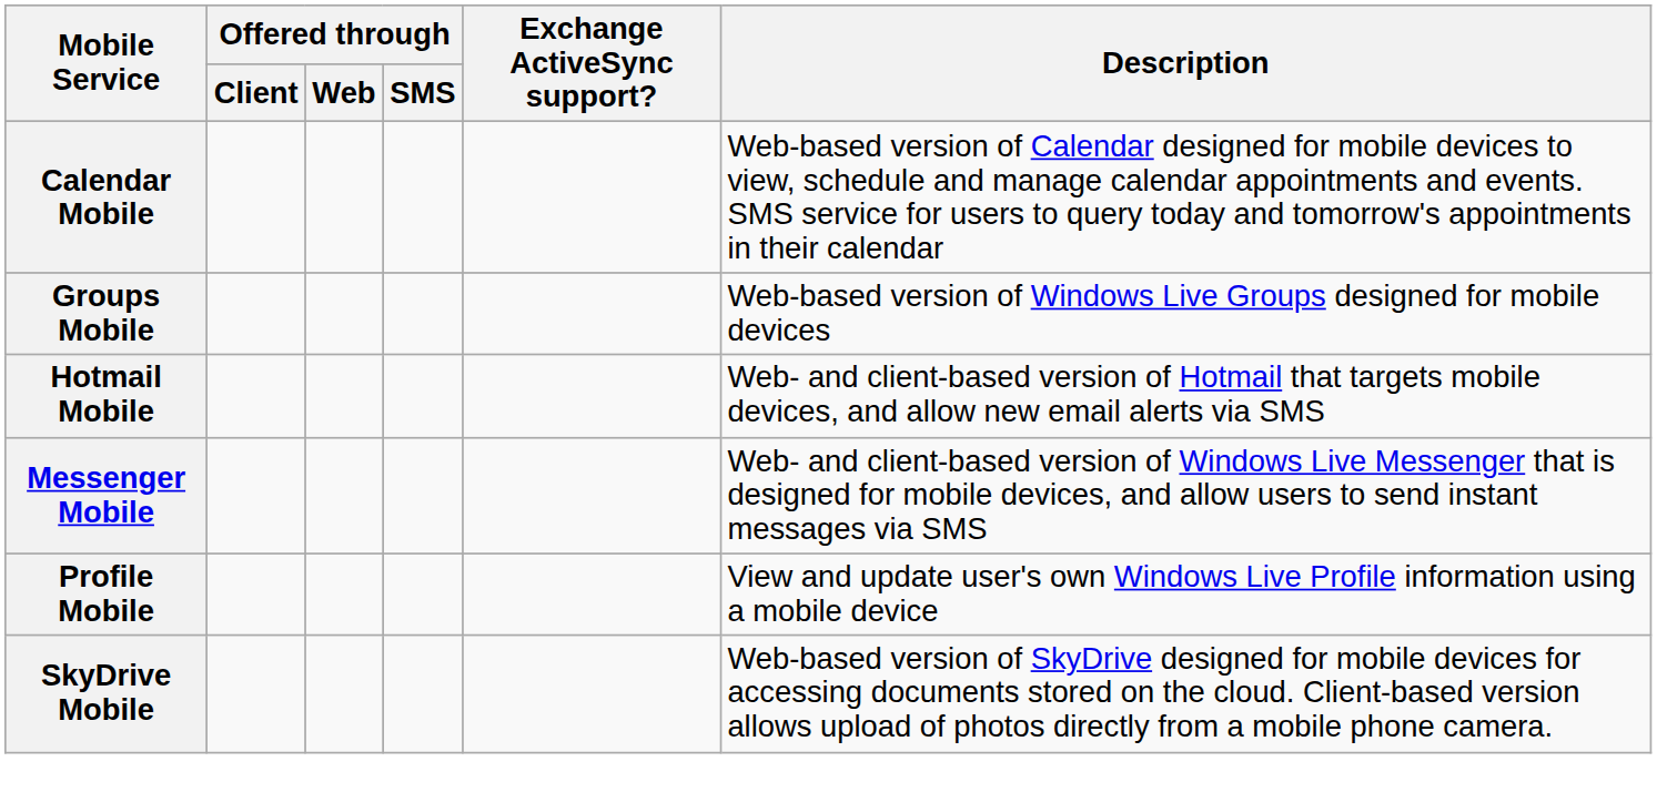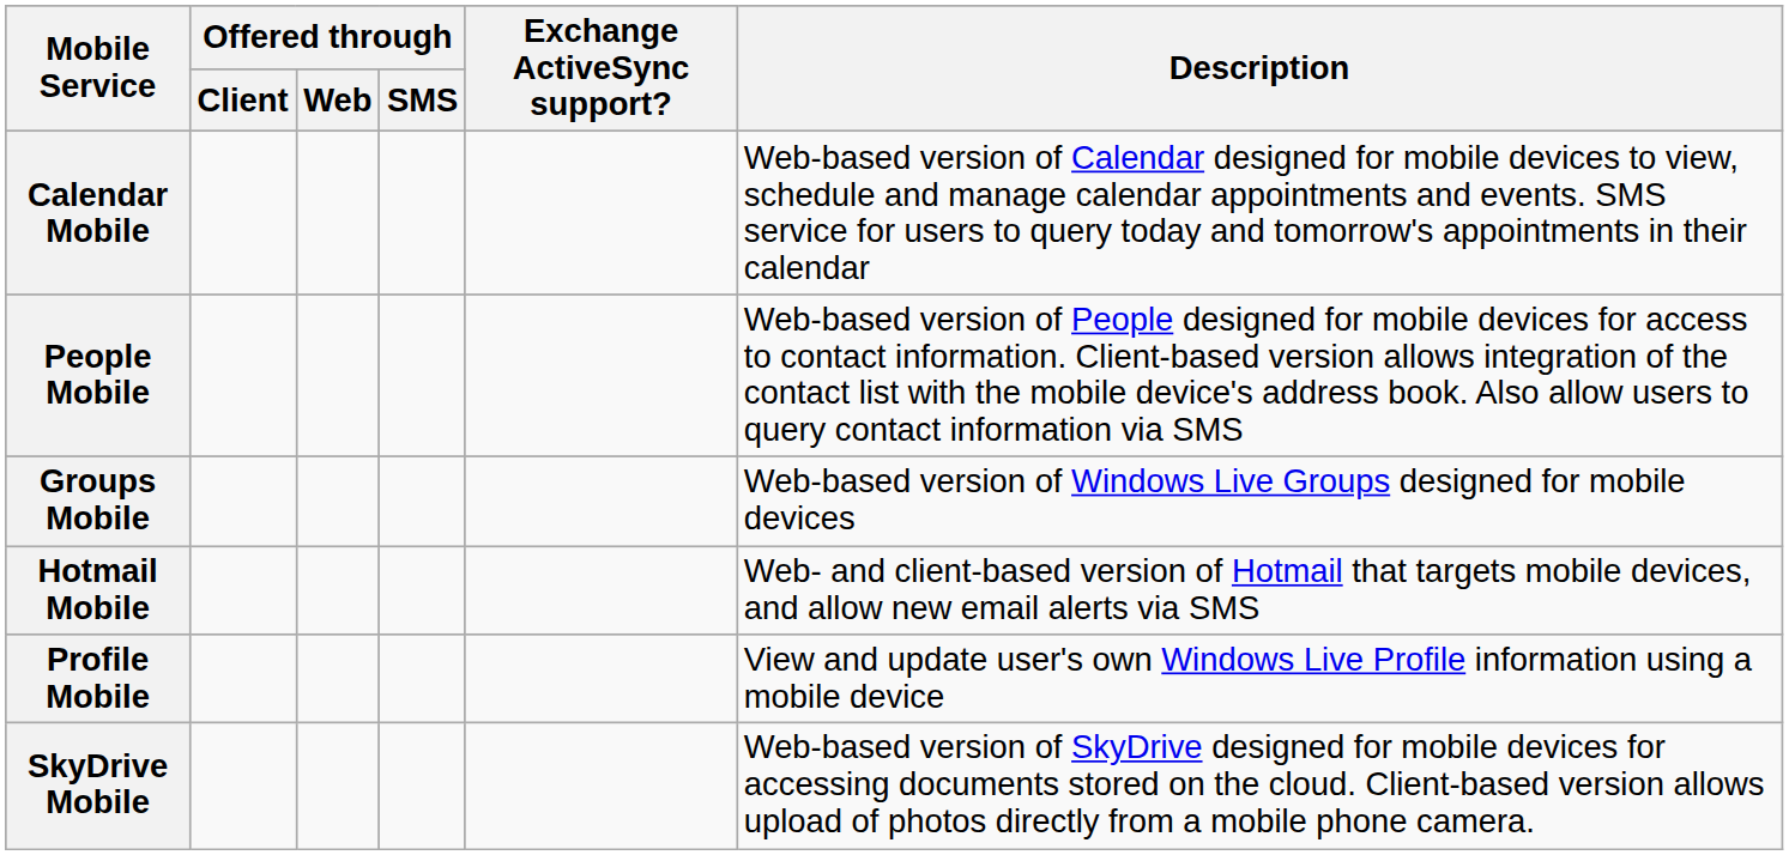 <table class="wikitable plainrowheaders">
 <tr>
 <th rowspan=2>Mobile Service</th>
 <th colspan=3>Offered through</th>
 <th rowspan=2>Exchange ActiveSync support?</th>
 <th rowspan=2>Description</th>
 </tr>
 <tr>
 <th>Client</th>
 <th>Web</th>
 <th>SMS</th>
 </tr>
 <tr>
 <th scope="row">Calendar Mobile</th>
 <td></td>
 <td></td>
 <td></td>
 <td></td>
 <td>Web-based version of <a href='#'>Calendar</a> designed for mobile devices to view, schedule and manage calendar appointments and events. SMS service for users to query today and tomorrow's appointments in their calendar</td>
 </tr>
 <tr>
+<th scope="row">People Mobile</th>
+<td></td>
+<td></td>
+<td></td>
+<td></td>
+<td>Web-based version of <a href='#'>People</a> designed for mobile devices for access to contact information. Client-based version allows integration of the contact list with the mobile device's address book. Also allow users to query contact information via SMS</td>
+</tr>
+<tr>
 <th scope="row">Groups Mobile</th>
 <td></td>
 <td></td>
 <td style="text-align: center;"></td>
 <td></td>
 <td>Web-based version of <a href='#'>Windows Live Groups</a> designed for mobile devices</td>
 </tr>
 <tr>
 <th scope="row">Hotmail Mobile</th>
 <td></td>
 <td></td>
 <td></td>
 <td></td>
 <td>Web- and client-based version of <a href='#'>Hotmail</a> that targets mobile devices, and allow new email alerts via SMS</td>
-</tr>
-<tr>
-<th scope="row"><a href='#'>Messenger Mobile</a></th>
-<td></td>
-<td></td>
-<td></td>
-<td style="text-align: center;"></td>
-<td>Web- and client-based version of <a href='#'>Windows Live Messenger</a> that is designed for mobile devices, and allow users to send instant messages via SMS</td>
 </tr>
 <tr>
 <th scope="row">Profile Mobile</th>
 <td></td>
 <td></td>
 <td></td>
 <td style="text-align: center;"></td>
 <td>View and update user's own <a href='#'>Windows Live Profile</a> information using a mobile device</td>
 </tr>
 <tr>
 <th scope="row">SkyDrive Mobile</th>
 <td></td>
 <td></td>
 <td></td>
 <td style="text-align: center;"></td>
 <td>Web-based version of <a href='#'>SkyDrive</a> designed for mobile devices for accessing documents stored on the cloud. Client-based version allows upload of photos directly from a mobile phone camera.</td>
 </tr>
 </table>
